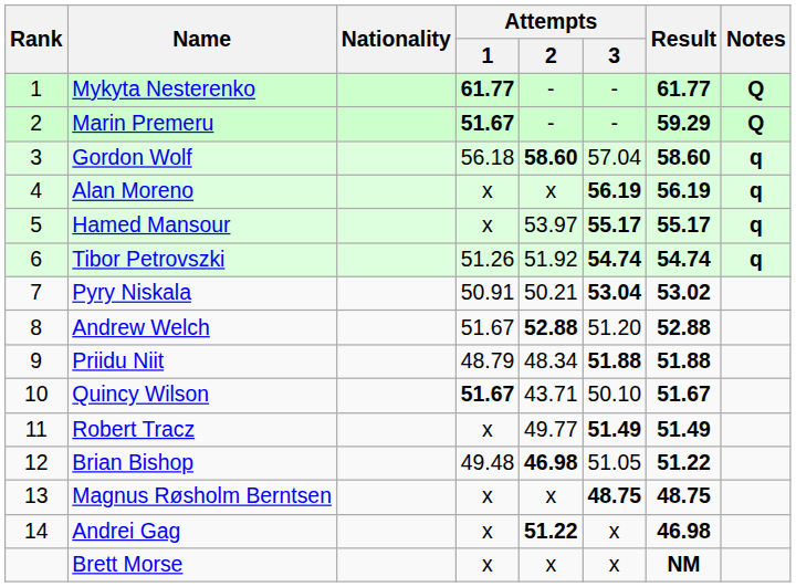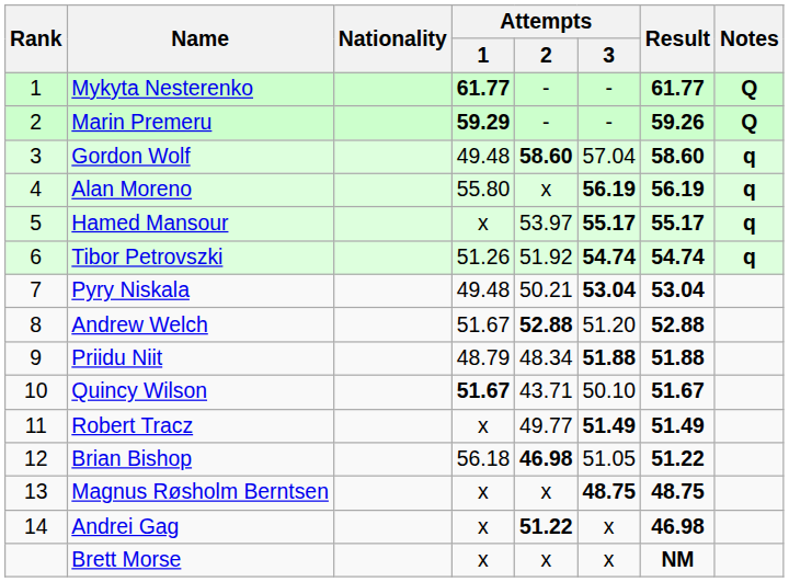 <table class="wikitable sortable" style="text-align:center">
 <tr>
 <th rowspan=2>Rank</th>
 <th rowspan=2>Name</th>
 <th rowspan=2>Nationality</th>
 <th colspan=3>Attempts</th>
 <th rowspan=2>Result</th>
 <th rowspan=2>Notes</th>
 </tr>
 <tr>
 <th>1</th>
 <th>2</th>
 <th>3</th>
 </tr>
 <tr bgcolor=ccffcc>
 <td>1</td>
 <td align=left><a href='#'>Mykyta Nesterenko</a></td>
 <td align=left></td>
 <td><strong>61.77</strong></td>
 <td>-</td>
 <td>-</td>
 <td><strong>61.77</strong></td>
 <td><strong>Q</strong></td>
 </tr>
 <tr bgcolor=ccffcc>
 <td>2</td>
 <td align=left><a href='#'>Marin Premeru</a></td>
 <td align=left></td>
-<td><strong>51.67</strong></td>
+<td><strong>59.29</strong></td>
 <td>-</td>
 <td>-</td>
-<td><strong>59.29</strong></td>
+<td><strong>59.26</strong></td>
 <td><strong>Q</strong></td>
 </tr>
 <tr bgcolor=ddffdd>
 <td>3</td>
 <td align=left><a href='#'>Gordon Wolf</a></td>
 <td align=left></td>
-<td>56.18</td>
+<td>49.48</td>
 <td><strong>58.60</strong></td>
 <td>57.04</td>
 <td><strong>58.60</strong></td>
 <td><strong>q</strong></td>
 </tr>
 <tr bgcolor=ddffdd>
 <td>4</td>
 <td align=left><a href='#'>Alan Moreno</a></td>
 <td align=left></td>
-<td>x</td>
+<td>55.80</td>
 <td>x</td>
 <td><strong>56.19</strong></td>
 <td><strong>56.19</strong></td>
 <td><strong>q</strong></td>
 </tr>
 <tr bgcolor=ddffdd>
 <td>5</td>
 <td align=left><a href='#'>Hamed Mansour</a></td>
 <td align=left></td>
 <td>x</td>
 <td>53.97</td>
 <td><strong>55.17</strong></td>
 <td><strong>55.17</strong></td>
 <td><strong>q</strong></td>
 </tr>
 <tr bgcolor=ddffdd>
 <td>6</td>
 <td align=left><a href='#'>Tibor Petrovszki</a></td>
 <td align=left></td>
 <td>51.26</td>
 <td>51.92</td>
 <td><strong>54.74</strong></td>
 <td><strong>54.74</strong></td>
 <td><strong>q</strong></td>
 </tr>
 <tr>
 <td>7</td>
 <td align=left><a href='#'>Pyry Niskala</a></td>
 <td align=left></td>
-<td>50.91</td>
+<td>49.48</td>
 <td>50.21</td>
 <td><strong>53.04</strong></td>
-<td><strong>53.02</strong></td>
+<td><strong>53.04</strong></td>
 <td></td>
 </tr>
 <tr>
 <td>8</td>
 <td align=left><a href='#'>Andrew Welch</a></td>
 <td align=left></td>
 <td>51.67</td>
 <td><strong>52.88</strong></td>
 <td>51.20</td>
 <td><strong>52.88</strong></td>
 <td></td>
 </tr>
 <tr>
 <td>9</td>
 <td align=left><a href='#'>Priidu Niit</a></td>
 <td align=left></td>
 <td>48.79</td>
 <td>48.34</td>
 <td><strong>51.88</strong></td>
 <td><strong>51.88</strong></td>
 <td></td>
 </tr>
 <tr>
 <td>10</td>
 <td align=left><a href='#'>Quincy Wilson</a></td>
 <td align=left></td>
 <td><strong>51.67</strong></td>
 <td>43.71</td>
 <td>50.10</td>
 <td><strong>51.67</strong></td>
 <td></td>
 </tr>
 <tr>
 <td>11</td>
 <td align=left><a href='#'>Robert Tracz</a></td>
 <td align=left></td>
 <td>x</td>
 <td>49.77</td>
 <td><strong>51.49</strong></td>
 <td><strong>51.49</strong></td>
 <td></td>
 </tr>
 <tr>
 <td>12</td>
 <td align=left><a href='#'>Brian Bishop</a></td>
 <td align=left></td>
-<td>49.48</td>
+<td>56.18</td>
 <td><strong>46.98</strong></td>
 <td>51.05</td>
 <td><strong>51.22</strong></td>
 <td></td>
 </tr>
 <tr>
 <td>13</td>
 <td align=left><a href='#'>Magnus Røsholm Berntsen</a></td>
 <td align=left></td>
 <td>x</td>
 <td>x</td>
 <td><strong>48.75</strong></td>
 <td><strong>48.75</strong></td>
 <td></td>
 </tr>
 <tr>
 <td>14</td>
 <td align=left><a href='#'>Andrei Gag</a></td>
 <td align=left></td>
 <td>x</td>
 <td><strong>51.22</strong></td>
 <td>x</td>
 <td><strong>46.98</strong></td>
 <td></td>
 </tr>
 <tr>
 <td></td>
 <td align=left><a href='#'>Brett Morse</a></td>
 <td align=left></td>
 <td>x</td>
 <td>x</td>
 <td>x</td>
 <td><strong>NM</strong></td>
 <td></td>
 </tr>
 </table>
